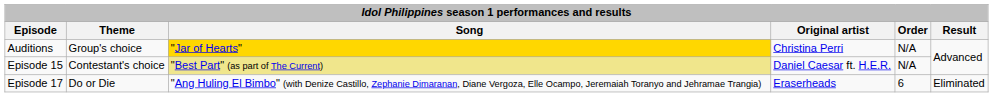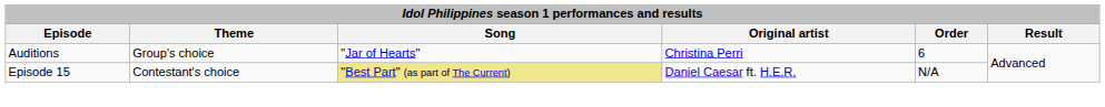 <table class="wikitable collapsible autocollapse" style="width:90%; margin:1em auto 1em auto;">
 <tr>
 <th colspan="6" style="background:#BFBFBF;"><em>Idol Philippines</em> season 1 performances and results</th>
 </tr>
 <tr>
 <th>Episode</th>
 <th>Theme</th>
 <th>Song</th>
 <th>Original artist</th>
 <th>Order</th>
 <th>Result</th>
 </tr>
 <tr>
 <td>Auditions</td>
 <td>Group's choice</td>
-<td style="background: gold;">"<a href='#'>Jar of Hearts</a>"</td>
+<td>"<a href='#'>Jar of Hearts</a>"</td>
 <td><a href='#'>Christina Perri</a></td>
-<td>N/A</td>
+<td>6</td>
 <td rowspan="2">Advanced</td>
 </tr>
 <tr>
 <td>Episode 15</td>
 <td>Contestant's choice</td>
 <td style="background: khaki;">"<a href='#'>Best Part</a>" <small>(as part of <a href='#'>The Current</a>)</small></td>
 <td><a href='#'>Daniel Caesar</a> ft. <a href='#'>H.E.R.</a></td>
 <td>N/A</td>
 </tr>
-<tr>
-<td>Episode 17</td>
-<td>Do or Die</td>
-<td>"<a href='#'>Ang Huling El Bimbo</a>" <small>(with Denize Castillo, <a href='#'>Zephanie Dimaranan</a>, Diane Vergoza, Elle Ocampo, Jeremaiah Toranyo and Jehramae Trangia)</small></td>
-<td><a href='#'>Eraserheads</a></td>
-<td>6</td>
-<td>Eliminated</td>
-</tr>
 </table>
